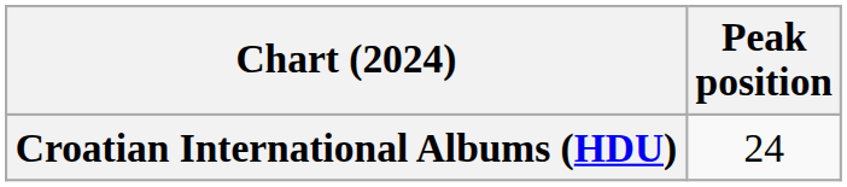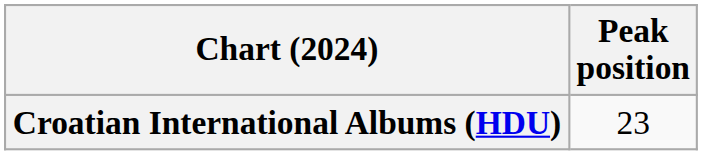 <table class="wikitable sortable plainrowheaders" style="text-align:center">
 <tr>
 <th scope="col">Chart (2024)</th>
 <th scope="col">Peak<br>position</th>
 </tr>
 <tr>
 <th scope="row">Croatian International Albums (<a href='#'>HDU</a>)</th>
-<td>24</td>
+<td>23</td>
 </tr>
 </table>
